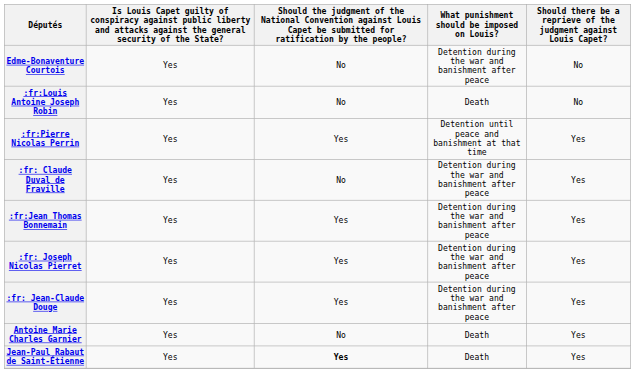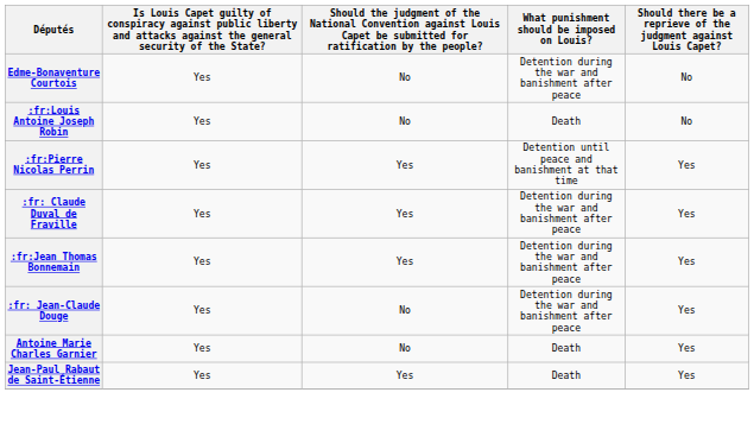 <table class="wikitable sortable" style="text-align:center; width:80%;">
 <tr>
 <th scope=col>Députés</th>
 <th scope=col>Is Louis Capet guilty of conspiracy against public liberty and attacks against the general security of the State?</th>
 <th scope=col>Should the judgment of the National Convention against Louis Capet be submitted for ratification by the people?</th>
 <th scope=col>What punishment should be imposed on Louis?</th>
 <th scope=col>Should there be a reprieve of the judgment against Louis Capet?</th>
 </tr>
 <tr>
 <th scope=row><a href='#'>Edme-Bonaventure Courtois</a></th>
 <td>Yes</td>
 <td>No</td>
 <td>Detention during the war and banishment after peace</td>
 <td>No</td>
 </tr>
 <tr>
 <th scope=row><a href='#'>:fr:Louis Antoine Joseph Robin</a></th>
 <td>Yes</td>
 <td>No</td>
 <td>Death</td>
 <td>No</td>
 </tr>
 <tr>
 <th scope=row><a href='#'>:fr:Pierre Nicolas Perrin</a></th>
 <td>Yes</td>
 <td>Yes</td>
 <td>Detention until peace and banishment at that time</td>
 <td>Yes</td>
 </tr>
 <tr>
 <th scope=row><a href='#'>:fr: Claude Duval de Fraville</a></th>
 <td>Yes</td>
-<td>No</td>
+<td>Yes</td>
 <td>Detention during the war and banishment after peace</td>
 <td>Yes</td>
 </tr>
 <tr>
 <th scope=row><a href='#'>:fr:Jean Thomas Bonnemain</a></th>
 <td>Yes</td>
 <td>Yes</td>
 <td>Detention during the war and banishment after peace</td>
 <td>Yes</td>
 </tr>
 <tr>
-<th scope=row><a href='#'>:fr: Joseph Nicolas Pierret</a></th>
-<td>Yes</td>
-<td>Yes</td>
-<td>Detention during the war and banishment after peace</td>
-<td>Yes</td>
-</tr>
-<tr>
 <th scope=row><a href='#'>:fr: Jean-Claude Douge</a></th>
 <td>Yes</td>
-<td>Yes</td>
+<td>No</td>
 <td>Detention during the war and banishment after peace</td>
 <td>Yes</td>
 </tr>
 <tr>
 <th scope=row><a href='#'>Antoine Marie Charles Garnier</a></th>
 <td>Yes</td>
 <td>No</td>
 <td>Death</td>
 <td>Yes</td>
 </tr>
 <tr>
 <th scope=row><a href='#'>Jean-Paul Rabaut de Saint-Étienne</a></th>
 <td>Yes</td>
-<td><strong>Yes</strong></td>
+<td>Yes</td>
 <td>Death</td>
 <td>Yes</td>
 </tr>
 <tr>
 </tr>
 </table>
